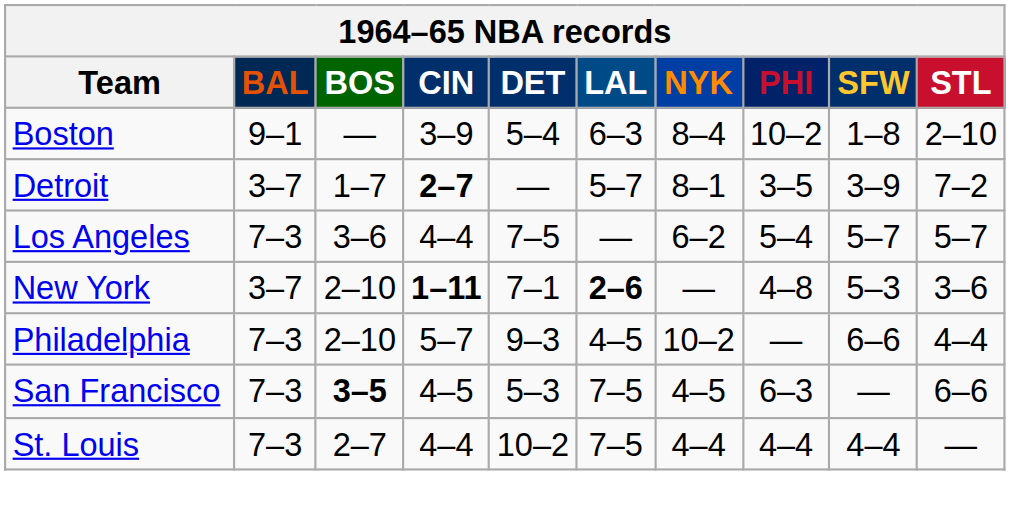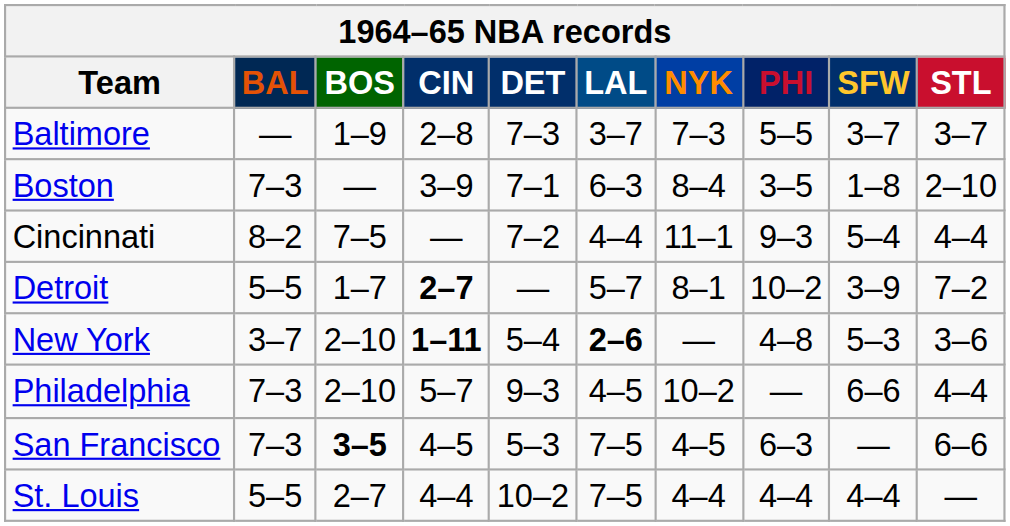 <table class="wikitable" style="font-size:95%; text-align:center;">
 <tr>
 <th colspan=10>1964–65 NBA records</th>
 </tr>
 <tr>
 <th width=100>Team</th>
 <th style="background:#002854;color:#E45206;width=35">BAL</th>
 <th style="background:#006400;color:#FFFFFF;width=35">BOS</th>
 <th style="background:#012F6B;color:#FFFFFF;width=35">CIN</th>
 <th style="background:#012F6B;color:#FFFFFF;width=35">DET</th>
 <th style="background:#004B87;color:#FFFFFF;width=35">LAL</th>
 <th style="background:#003EA4;color:#FF8C00;width=35">NYK</th>
 <th style="background:#012268;color:#C90F2E;width=35">PHI</th>
 <th style="background:#002F6C;color:#FFC72C;width=35">SFW</th>
 <th style="background:#C90F2E;color:#FFFFFF;width=35">STL</th>
 </tr>
 <tr>
+<td style="text-align:left;"><a href='#'>Baltimore</a></td>
+<td>—</td>
+<td>1–9</td>
+<td>2–8</td>
+<td>7–3</td>
+<td>3–7</td>
+<td>7–3</td>
+<td>5–5</td>
+<td>3–7</td>
+<td>3–7</td>
+</tr>
+<tr>
 <td style="text-align:left;"><a href='#'>Boston</a></td>
-<td>9–1</td>
+<td>7–3</td>
 <td>—</td>
 <td>3–9</td>
-<td>5–4</td>
+<td>7–1</td>
 <td>6–3</td>
 <td>8–4</td>
-<td>10–2</td>
+<td>3–5</td>
 <td>1–8</td>
 <td>2–10</td>
 </tr>
 <tr>
+<td style="text-align:left;">Cincinnati</td>
+<td>8–2</td>
+<td>7–5</td>
+<td>—</td>
+<td>7–2</td>
+<td>4–4</td>
+<td>11–1</td>
+<td>9–3</td>
+<td>5–4</td>
+<td>4–4</td>
+</tr>
+<tr>
 <td style="text-align:left;"><a href='#'>Detroit</a></td>
-<td>3–7</td>
+<td>5–5</td>
 <td>1–7</td>
 <td><strong>2–7</strong></td>
 <td>—</td>
 <td>5–7</td>
 <td>8–1</td>
-<td>3–5</td>
+<td>10–2</td>
 <td>3–9</td>
 <td>7–2</td>
-</tr>
-<tr>
-<td style="text-align:left;"><a href='#'>Los Angeles</a></td>
-<td>7–3</td>
-<td>3–6</td>
-<td>4–4</td>
-<td>7–5</td>
-<td>—</td>
-<td>6–2</td>
-<td>5–4</td>
-<td>5–7</td>
-<td>5–7</td>
 </tr>
 <tr>
 <td style="text-align:left;"><a href='#'>New York</a></td>
 <td>3–7</td>
 <td>2–10</td>
 <td><strong>1–11</strong></td>
-<td>7–1</td>
+<td>5–4</td>
 <td><strong>2–6</strong></td>
 <td>—</td>
 <td>4–8</td>
 <td>5–3</td>
 <td>3–6</td>
 </tr>
 <tr>
 <td style="text-align:left;"><a href='#'>Philadelphia</a></td>
 <td>7–3</td>
 <td>2–10</td>
 <td>5–7</td>
 <td>9–3</td>
 <td>4–5</td>
 <td>10–2</td>
 <td>—</td>
 <td>6–6</td>
 <td>4–4</td>
 </tr>
 <tr>
 <td style="text-align:left;"><a href='#'>San Francisco</a></td>
 <td>7–3</td>
 <td><strong>3–5</strong></td>
 <td>4–5</td>
 <td>5–3</td>
 <td>7–5</td>
 <td>4–5</td>
 <td>6–3</td>
 <td>—</td>
 <td>6–6</td>
 </tr>
 <tr>
 <td style="text-align:left;"><a href='#'>St. Louis</a></td>
-<td>7–3</td>
+<td>5–5</td>
 <td>2–7</td>
 <td>4–4</td>
 <td>10–2</td>
 <td>7–5</td>
 <td>4–4</td>
 <td>4–4</td>
 <td>4–4</td>
 <td>—</td>
 </tr>
 </table>
